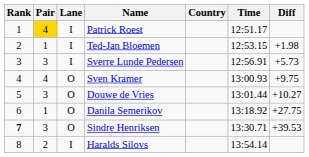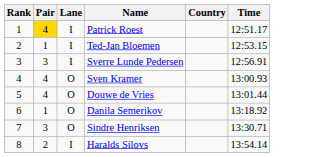 <table class="wikitable sortable" style="text-align:center">
 <tr>
 <th>Rank</th>
 <th>Pair</th>
 <th>Lane</th>
 <th>Name</th>
 <th>Country</th>
 <th>Time</th>
-<th>Diff</th>
 </tr>
 <tr>
 <td>1</td>
 <td style="background: gold;">4</td>
 <td>I</td>
 <td align=left><a href='#'>Patrick Roest</a></td>
 <td align=left></td>
 <td>12:51.17</td>
-<td></td>
 </tr>
 <tr>
 <td>2</td>
 <td>1</td>
 <td>I</td>
 <td align=left><a href='#'>Ted-Jan Bloemen</a></td>
 <td align=left></td>
 <td>12:53.15</td>
-<td>+1.98</td>
 </tr>
 <tr>
 <td>3</td>
 <td>3</td>
 <td>I</td>
 <td align=left><a href='#'>Sverre Lunde Pedersen</a></td>
 <td align=left></td>
 <td>12:56.91</td>
-<td>+5.73</td>
 </tr>
 <tr>
 <td>4</td>
 <td>4</td>
 <td>O</td>
 <td align=left><a href='#'>Sven Kramer</a></td>
 <td align=left></td>
 <td>13:00.93</td>
-<td>+9.75</td>
 </tr>
 <tr>
 <td>5</td>
-<td>3</td>
+<td>4</td>
 <td>O</td>
 <td align=left><a href='#'>Douwe de Vries</a></td>
 <td align=left></td>
 <td>13:01.44</td>
-<td>+10.27</td>
 </tr>
 <tr>
 <td>6</td>
 <td>1</td>
 <td>O</td>
 <td align=left><a href='#'>Danila Semerikov</a></td>
 <td align=left></td>
 <td>13:18.92</td>
-<td>+27.75</td>
 </tr>
 <tr>
-<td><strong>7</strong></td>
+<td>7</td>
 <td>3</td>
 <td>O</td>
 <td align=left><a href='#'>Sindre Henriksen</a></td>
 <td align=left></td>
 <td>13:30.71</td>
-<td>+39.53</td>
 </tr>
 <tr>
 <td>8</td>
 <td>2</td>
 <td>I</td>
 <td align=left><a href='#'>Haralds Silovs</a></td>
 <td align=left></td>
 <td>13:54.14</td>
-<td></td>
 </tr>
 </table>
